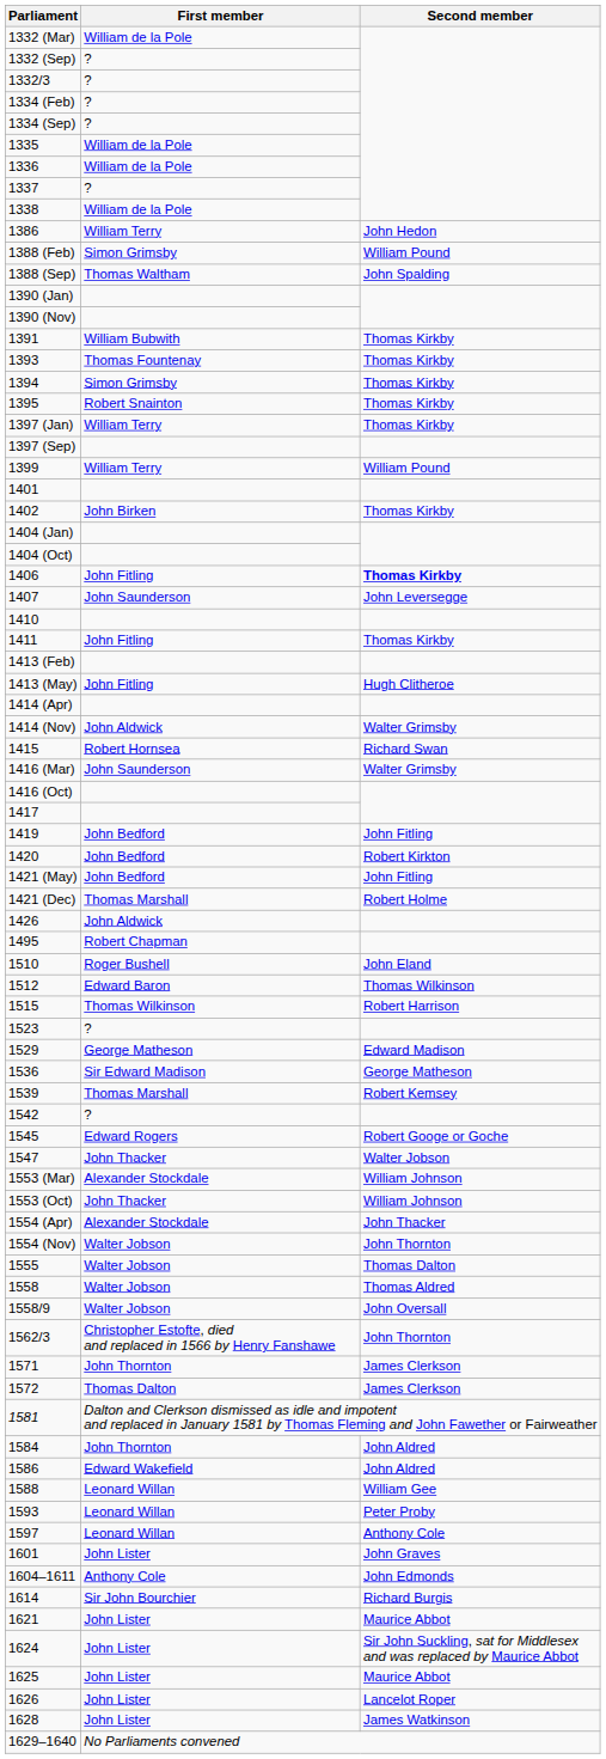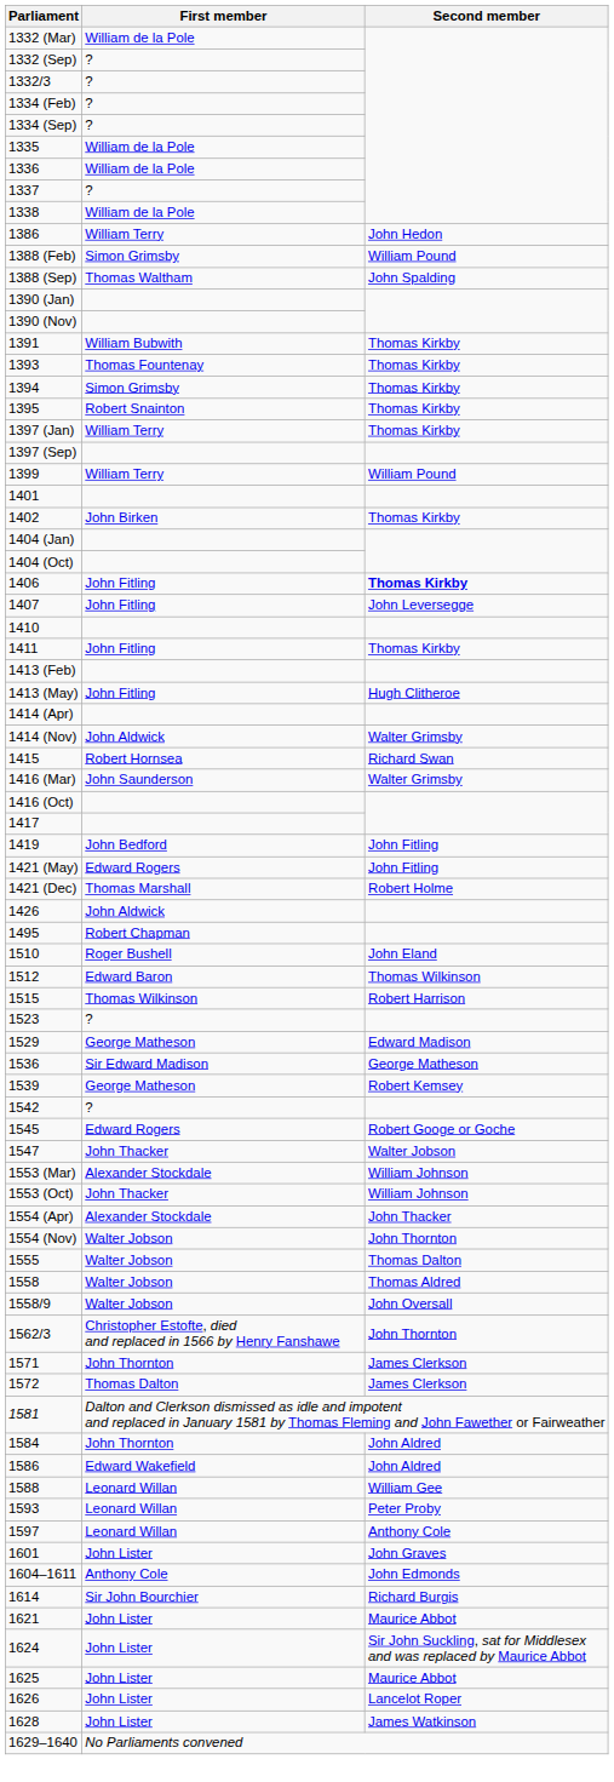 <table class="wikitable">
 <tr>
 <th>Parliament</th>
 <th>First member</th>
 <th>Second member</th>
 </tr>
 <tr>
 <td>1332 (Mar)</td>
 <td><a href='#'>William de la Pole</a></td>
 </tr>
 <tr>
 <td>1332 (Sep)</td>
 <td>?</td>
 </tr>
 <tr>
 <td>1332/3</td>
 <td>?</td>
 </tr>
 <tr>
 <td>1334 (Feb)</td>
 <td>?</td>
 </tr>
 <tr>
 <td>1334 (Sep)</td>
 <td>?</td>
 </tr>
 <tr>
 <td>1335</td>
 <td><a href='#'>William de la Pole</a></td>
 </tr>
 <tr>
 <td>1336</td>
 <td><a href='#'>William de la Pole</a></td>
 </tr>
 <tr>
 <td>1337</td>
 <td>?</td>
 </tr>
 <tr>
 <td>1338</td>
 <td><a href='#'>William de la Pole</a></td>
 </tr>
 <tr>
 <td>1386</td>
 <td><a href='#'>William Terry</a></td>
 <td><a href='#'>John Hedon</a></td>
 </tr>
 <tr>
 <td>1388 (Feb)</td>
 <td><a href='#'>Simon Grimsby</a></td>
 <td><a href='#'>William Pound</a></td>
 </tr>
 <tr>
 <td>1388 (Sep)</td>
 <td><a href='#'>Thomas Waltham</a></td>
 <td><a href='#'>John Spalding</a></td>
 </tr>
 <tr>
 <td>1390 (Jan)</td>
 <td></td>
 </tr>
 <tr>
 <td>1390 (Nov)</td>
 <td></td>
 </tr>
 <tr>
 <td>1391</td>
 <td><a href='#'>William Bubwith</a></td>
 <td><a href='#'>Thomas Kirkby</a></td>
 </tr>
 <tr>
 <td>1393</td>
 <td><a href='#'>Thomas Fountenay</a></td>
 <td><a href='#'>Thomas Kirkby</a></td>
 </tr>
 <tr>
 <td>1394</td>
 <td><a href='#'>Simon Grimsby</a></td>
 <td><a href='#'>Thomas Kirkby</a></td>
 </tr>
 <tr>
 <td>1395</td>
 <td><a href='#'>Robert Snainton</a></td>
 <td><a href='#'>Thomas Kirkby</a></td>
 </tr>
 <tr>
 <td>1397 (Jan)</td>
 <td><a href='#'>William Terry</a></td>
 <td><a href='#'>Thomas Kirkby</a></td>
 </tr>
 <tr>
 <td>1397 (Sep)</td>
 <td></td>
 </tr>
 <tr>
 <td>1399</td>
 <td><a href='#'>William Terry</a></td>
 <td><a href='#'>William Pound</a></td>
 </tr>
 <tr>
 <td>1401</td>
 <td></td>
 </tr>
 <tr>
 <td>1402</td>
 <td><a href='#'>John Birken</a></td>
 <td><a href='#'>Thomas Kirkby</a></td>
 </tr>
 <tr>
 <td>1404 (Jan)</td>
 <td></td>
 </tr>
 <tr>
 <td>1404 (Oct)</td>
 <td></td>
 </tr>
 <tr>
 <td>1406</td>
 <td><a href='#'>John Fitling</a></td>
 <td><strong><a href='#'>Thomas Kirkby</a></strong></td>
 </tr>
 <tr>
 <td>1407</td>
-<td><a href='#'>John Saunderson</a></td>
+<td><a href='#'>John Fitling</a></td>
 <td><a href='#'>John Leversegge</a></td>
 </tr>
 <tr>
 <td>1410</td>
 <td></td>
 </tr>
 <tr>
 <td>1411</td>
 <td><a href='#'>John Fitling</a></td>
 <td><a href='#'>Thomas Kirkby</a></td>
 </tr>
 <tr>
 <td>1413 (Feb)</td>
 <td></td>
 </tr>
 <tr>
 <td>1413 (May)</td>
 <td><a href='#'>John Fitling</a></td>
 <td><a href='#'>Hugh Clitheroe</a></td>
 </tr>
 <tr>
 <td>1414 (Apr)</td>
 <td></td>
 </tr>
 <tr>
 <td>1414 (Nov)</td>
 <td><a href='#'>John Aldwick</a></td>
 <td><a href='#'>Walter Grimsby</a></td>
 </tr>
 <tr>
 <td>1415</td>
 <td><a href='#'>Robert Hornsea</a></td>
 <td><a href='#'>Richard Swan</a></td>
 </tr>
 <tr>
 <td>1416 (Mar)</td>
 <td><a href='#'>John Saunderson</a></td>
 <td><a href='#'>Walter Grimsby</a></td>
 </tr>
 <tr>
 <td>1416 (Oct)</td>
 <td></td>
 </tr>
 <tr>
 <td>1417</td>
 <td></td>
 </tr>
 <tr>
 <td>1419</td>
 <td><a href='#'>John Bedford</a></td>
 <td><a href='#'>John Fitling</a></td>
 </tr>
 <tr>
-<td>1420</td>
-<td><a href='#'>John Bedford</a></td>
-<td><a href='#'>Robert Kirkton</a></td>
-</tr>
-<tr>
 <td>1421 (May)</td>
-<td><a href='#'>John Bedford</a></td>
+<td><a href='#'>Edward Rogers</a></td>
 <td><a href='#'>John Fitling</a></td>
 </tr>
 <tr>
 <td>1421 (Dec)</td>
 <td><a href='#'>Thomas Marshall</a></td>
 <td><a href='#'>Robert Holme</a></td>
 </tr>
 <tr>
 <td>1426</td>
 <td><a href='#'>John Aldwick</a></td>
 <td></td>
 </tr>
 <tr>
 <td>1495</td>
 <td><a href='#'>Robert Chapman</a></td>
 <td></td>
 </tr>
 <tr>
 <td>1510</td>
 <td><a href='#'>Roger Bushell</a></td>
 <td><a href='#'>John Eland</a></td>
 </tr>
 <tr>
 <td>1512</td>
 <td><a href='#'>Edward Baron</a></td>
 <td><a href='#'>Thomas Wilkinson</a></td>
 </tr>
 <tr>
 <td>1515</td>
 <td><a href='#'>Thomas Wilkinson</a></td>
 <td><a href='#'>Robert Harrison</a></td>
 </tr>
 <tr>
 <td>1523</td>
 <td>?</td>
 </tr>
 <tr>
 <td>1529</td>
 <td><a href='#'>George Matheson</a></td>
 <td><a href='#'>Edward Madison</a></td>
 </tr>
 <tr>
 <td>1536</td>
 <td><a href='#'>Sir Edward Madison</a></td>
 <td><a href='#'>George Matheson</a></td>
 </tr>
 <tr>
 <td>1539</td>
-<td><a href='#'>Thomas Marshall</a></td>
+<td><a href='#'>George Matheson</a></td>
 <td><a href='#'>Robert Kemsey</a></td>
 </tr>
 <tr>
 <td>1542</td>
 <td>?</td>
 </tr>
 <tr>
 <td>1545</td>
 <td><a href='#'>Edward Rogers</a></td>
 <td><a href='#'>Robert Googe or Goche</a></td>
 </tr>
 <tr>
 <td>1547</td>
 <td><a href='#'>John Thacker</a></td>
 <td><a href='#'>Walter Jobson</a></td>
 </tr>
 <tr>
 <td>1553 (Mar)</td>
 <td><a href='#'>Alexander Stockdale</a></td>
 <td><a href='#'>William Johnson</a></td>
 </tr>
 <tr>
 <td>1553 (Oct)</td>
 <td><a href='#'>John Thacker</a></td>
 <td><a href='#'>William Johnson</a></td>
 </tr>
 <tr>
 <td>1554 (Apr)</td>
 <td><a href='#'>Alexander Stockdale</a></td>
 <td><a href='#'>John Thacker</a></td>
 </tr>
 <tr>
 <td>1554 (Nov)</td>
 <td><a href='#'>Walter Jobson</a></td>
 <td><a href='#'>John Thornton</a></td>
 </tr>
 <tr>
 <td>1555</td>
 <td><a href='#'>Walter Jobson</a></td>
 <td><a href='#'>Thomas Dalton</a></td>
 </tr>
 <tr>
 <td>1558</td>
 <td><a href='#'>Walter Jobson</a></td>
 <td><a href='#'>Thomas Aldred</a></td>
 </tr>
 <tr>
 <td>1558/9</td>
 <td><a href='#'>Walter Jobson</a></td>
 <td><a href='#'>John Oversall</a></td>
 </tr>
 <tr>
 <td>1562/3</td>
 <td><a href='#'>Christopher Estofte</a>, <em>died <br> and replaced in 1566 by</em> <a href='#'>Henry Fanshawe</a></td>
 <td><a href='#'>John Thornton</a></td>
 </tr>
 <tr>
 <td>1571</td>
 <td><a href='#'>John Thornton</a></td>
 <td><a href='#'>James Clerkson</a></td>
 </tr>
 <tr>
 <td>1572</td>
 <td><a href='#'>Thomas Dalton</a></td>
 <td><a href='#'>James Clerkson</a></td>
 </tr>
 <tr>
 <td><em>1581</em></td>
 <td colspan = "2"><em>Dalton and Clerkson dismissed as idle and impotent <br> and replaced in January 1581 by</em> <a href='#'>Thomas Fleming</a> <em>and</em>  <a href='#'>John Fawether</a> or Fairweather</td>
 </tr>
 <tr>
 <td>1584</td>
 <td><a href='#'>John Thornton</a></td>
 <td><a href='#'>John Aldred</a></td>
 </tr>
 <tr>
 <td>1586</td>
 <td><a href='#'>Edward Wakefield</a></td>
 <td><a href='#'>John Aldred</a></td>
 </tr>
 <tr>
 <td>1588</td>
 <td><a href='#'>Leonard Willan</a></td>
 <td><a href='#'>William Gee</a></td>
 </tr>
 <tr>
 <td>1593</td>
 <td><a href='#'>Leonard Willan</a></td>
 <td><a href='#'>Peter Proby</a></td>
 </tr>
 <tr>
 <td>1597</td>
 <td><a href='#'>Leonard Willan</a></td>
 <td><a href='#'>Anthony Cole</a></td>
 </tr>
 <tr>
 <td>1601</td>
 <td><a href='#'>John Lister</a></td>
 <td><a href='#'>John Graves</a></td>
 </tr>
 <tr>
 <td>1604–1611</td>
 <td><a href='#'>Anthony Cole</a></td>
 <td><a href='#'>John Edmonds</a></td>
 </tr>
 <tr>
 <td>1614</td>
 <td><a href='#'>Sir John Bourchier</a></td>
 <td><a href='#'>Richard Burgis</a></td>
 </tr>
 <tr>
 <td>1621</td>
 <td><a href='#'>John Lister</a></td>
 <td><a href='#'>Maurice Abbot</a></td>
 </tr>
 <tr>
 <td>1624</td>
 <td><a href='#'>John Lister</a></td>
 <td><a href='#'>Sir John Suckling</a>, <em>sat for Middlesex <br> and was replaced by</em> <a href='#'>Maurice Abbot</a></td>
 </tr>
 <tr>
 <td>1625</td>
 <td><a href='#'>John Lister</a></td>
 <td><a href='#'>Maurice Abbot</a></td>
 </tr>
 <tr>
 <td>1626</td>
 <td><a href='#'>John Lister</a></td>
 <td><a href='#'>Lancelot Roper</a></td>
 </tr>
 <tr>
 <td>1628</td>
 <td><a href='#'>John Lister</a></td>
 <td><a href='#'>James Watkinson</a></td>
 </tr>
 <tr>
 <td>1629–1640</td>
 <td colspan="2"><em>No Parliaments convened</em></td>
 </tr>
 </table>
